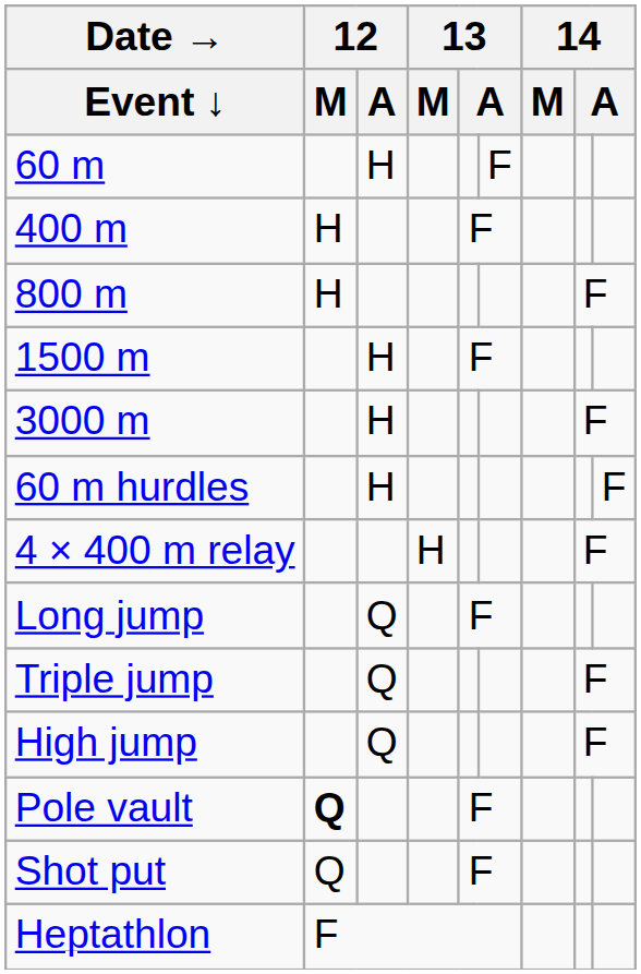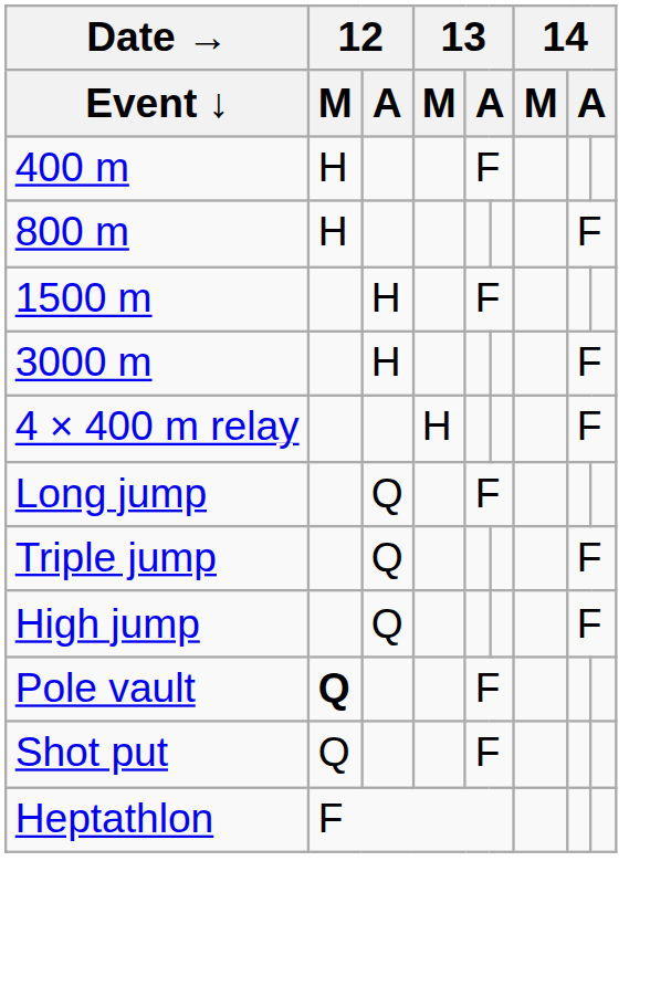 <table class="wikitable athletics-schedule">
 <tr>
 <th>Date →</th>
 <th colspan=2>12</th>
 <th colspan="3">13</th>
 <th colspan="3">14</th>
 </tr>
 <tr>
 <th>Event ↓</th>
 <th>M</th>
 <th>A</th>
 <th>M</th>
 <th colspan="2">A</th>
 <th>M</th>
 <th colspan="2">A</th>
-</tr>
-<tr>
-<td class="event"><a href='#'>60 m</a></td>
-<td></td>
-<td class="heats">H</td>
-<td></td>
-<td class="semifinals"></td>
-<td class="final">F</td>
-<td></td>
-<td></td>
-<td></td>
 </tr>
 <tr>
 <td class="event"><a href='#'>400 m</a></td>
 <td class="heats">H</td>
 <td class="semifinals"></td>
 <td></td>
 <td class="final" colspan="2">F</td>
 <td></td>
 <td></td>
 </tr>
 <tr>
 <td class="event"><a href='#'>800 m</a></td>
 <td class="heats">H</td>
 <td></td>
 <td class="semifinals"></td>
 <td></td>
 <td></td>
 <td></td>
 <td class="final" colspan="2">F</td>
 </tr>
 <tr>
 <td class="event"><a href='#'>1500 m</a></td>
 <td></td>
 <td class="heats">H</td>
 <td></td>
 <td class="final" colspan="2">F</td>
 <td></td>
 <td></td>
 </tr>
 <tr>
 <td class="event"><a href='#'>3000 m</a></td>
 <td></td>
 <td class="heats">H</td>
 <td></td>
 <td></td>
 <td></td>
 <td></td>
 <td class="final" colspan="2">F</td>
-</tr>
-<tr>
-<td class="event"><a href='#'>60 m hurdles</a></td>
-<td></td>
-<td class="heats">H</td>
-<td></td>
-<td></td>
-<td></td>
-<td></td>
-<td class="semifinals"></td>
-<td class="final">F</td>
 </tr>
 <tr>
 <td class="event"><a href='#'>4 × 400 m relay</a></td>
 <td></td>
 <td></td>
 <td class="heats">H</td>
 <td></td>
 <td></td>
 <td></td>
 <td class="final" colspan="2">F</td>
 </tr>
 <tr>
 <td class="event"><a href='#'>Long jump</a></td>
 <td></td>
 <td class="qualifiers">Q</td>
 <td></td>
 <td class="final" colspan="2">F</td>
 <td></td>
 <td></td>
 </tr>
 <tr>
 <td class="event"><a href='#'>Triple jump</a></td>
 <td></td>
 <td class="qualifiers">Q</td>
 <td></td>
 <td></td>
 <td></td>
 <td></td>
 <td class="final" colspan="2">F</td>
 </tr>
 <tr>
 <td class="event"><a href='#'>High jump</a></td>
 <td></td>
 <td class="qualifiers">Q</td>
 <td></td>
 <td></td>
 <td></td>
 <td></td>
 <td class="final" colspan="2">F</td>
 </tr>
 <tr>
 <td class="event"><a href='#'>Pole vault</a></td>
 <td class="qualifiers"><strong>Q</strong></td>
 <td></td>
 <td></td>
 <td class="final" colspan="2">F</td>
 <td></td>
 <td></td>
 <td></td>
 </tr>
 <tr>
 <td class="event"><a href='#'>Shot put</a></td>
 <td class="qualifiers">Q</td>
 <td></td>
 <td></td>
 <td class="final" colspan="2">F</td>
 <td></td>
 <td></td>
 <td></td>
 </tr>
 <tr>
 <td class="event"><a href='#'>Heptathlon</a></td>
 <td class="final" colspan=5>F</td>
 <td></td>
 <td></td>
 <td></td>
 </tr>
 </table>
